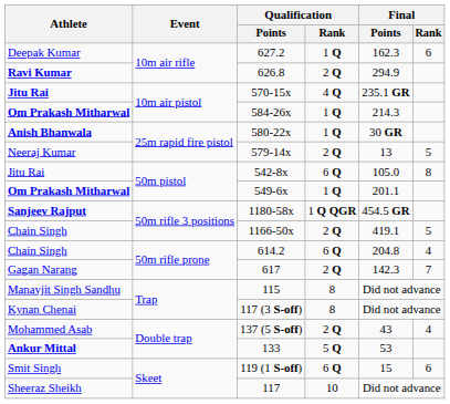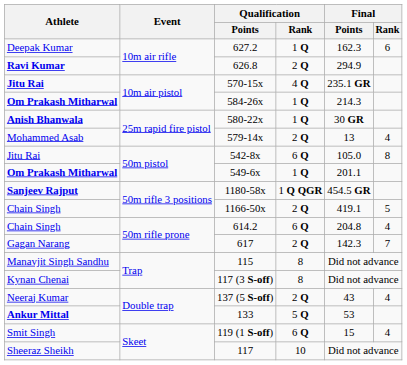 <table class=wikitable style=font-size:90%;text-align:center;>
 <tr>
 <th rowspan=2>Athlete</th>
 <th rowspan=2>Event</th>
 <th colspan=2>Qualification</th>
 <th colspan=2>Final</th>
 </tr>
 <tr style="font-size:95%">
 <th>Points</th>
 <th>Rank</th>
 <th>Points</th>
 <th>Rank</th>
 </tr>
 <tr>
 <td align=left><a href='#'>Deepak Kumar</a></td>
 <td align=left rowspan="2"><a href='#'>10m air rifle</a></td>
 <td>627.2</td>
 <td>1 <strong>Q</strong></td>
 <td>162.3</td>
 <td>6</td>
 </tr>
 <tr>
 <td align=left><strong><a href='#'>Ravi Kumar</a></strong></td>
 <td>626.8</td>
 <td>2 <strong>Q</strong></td>
 <td>294.9</td>
 <td></td>
 </tr>
 <tr>
 <td align=left><strong><a href='#'>Jitu Rai</a></strong></td>
 <td align=left rowspan="2"><a href='#'>10m air pistol</a></td>
 <td>570-15x</td>
 <td>4 <strong>Q</strong></td>
 <td>235.1 <strong>GR</strong></td>
 <td></td>
 </tr>
 <tr>
 <td align=left><strong><a href='#'>Om Prakash Mitharwal</a></strong></td>
 <td>584-26x</td>
 <td>1 <strong>Q</strong></td>
 <td>214.3</td>
 <td></td>
 </tr>
 <tr>
 <td align=left><strong><a href='#'>Anish Bhanwala</a></strong></td>
 <td align=left rowspan="2"><a href='#'>25m rapid fire pistol</a></td>
 <td>580-22x</td>
 <td>1 <strong>Q</strong></td>
 <td>30 <strong>GR</strong></td>
 <td></td>
 </tr>
 <tr>
-<td align=left><a href='#'>Neeraj Kumar</a></td>
+<td align=left><a href='#'>Mohammed Asab</a></td>
 <td>579-14x</td>
 <td>2 <strong>Q</strong></td>
 <td>13</td>
-<td>5</td>
+<td>4</td>
 </tr>
 <tr>
 <td align=left><a href='#'>Jitu Rai</a></td>
 <td align=left rowspan="2"><a href='#'>50m pistol</a></td>
 <td>542-8x</td>
 <td>6 <strong>Q</strong></td>
 <td>105.0</td>
 <td>8</td>
 </tr>
 <tr>
 <td align=left><strong><a href='#'>Om Prakash Mitharwal</a></strong></td>
 <td>549-6x</td>
 <td>1 <strong>Q</strong></td>
 <td>201.1</td>
 <td></td>
 </tr>
 <tr>
 <td align=left><strong><a href='#'>Sanjeev Rajput</a></strong></td>
 <td align=left rowspan="2"><a href='#'>50m rifle 3 positions</a></td>
 <td>1180-58x</td>
 <td>1 <strong>Q</strong> <strong>QGR</strong></td>
 <td>454.5 <strong>GR</strong></td>
 <td></td>
 </tr>
 <tr>
 <td align=left><a href='#'>Chain Singh</a></td>
 <td>1166-50x</td>
 <td>2 <strong>Q</strong></td>
 <td>419.1</td>
 <td>5</td>
 </tr>
 <tr>
 <td align=left><a href='#'>Chain Singh</a></td>
 <td align=left rowspan="2"><a href='#'>50m rifle prone</a></td>
 <td>614.2</td>
 <td>6 <strong>Q</strong></td>
 <td>204.8</td>
 <td>4</td>
 </tr>
 <tr>
 <td align=left><a href='#'>Gagan Narang</a></td>
 <td>617</td>
 <td>2 <strong>Q</strong></td>
 <td>142.3</td>
 <td>7</td>
 </tr>
 <tr>
 <td align=left><a href='#'>Manavjit Singh Sandhu</a></td>
 <td align=left rowspan="2"><a href='#'>Trap</a></td>
 <td>115</td>
 <td>8</td>
 <td colspan=2>Did not advance</td>
 </tr>
 <tr>
 <td align=left><a href='#'>Kynan Chenai</a></td>
 <td>117 (3 <strong>S-off</strong>)</td>
 <td>8</td>
 <td colspan=2>Did not advance</td>
 </tr>
 <tr>
-<td align=left><a href='#'>Mohammed Asab</a></td>
+<td align=left><a href='#'>Neeraj Kumar</a></td>
 <td align=left rowspan="2"><a href='#'>Double trap</a></td>
 <td>137 (5 <strong>S-off</strong>)</td>
 <td>2 <strong>Q</strong></td>
 <td>43</td>
 <td>4</td>
 </tr>
 <tr>
 <td align=left><strong><a href='#'>Ankur Mittal</a></strong></td>
 <td>133</td>
 <td>5 <strong>Q</strong></td>
 <td>53</td>
 <td></td>
 </tr>
 <tr>
 <td align=left><a href='#'>Smit Singh</a></td>
 <td align=left rowspan="2"><a href='#'>Skeet</a></td>
 <td>119 (1 <strong>S-off</strong>)</td>
 <td>6 <strong>Q</strong></td>
 <td>15</td>
-<td>6</td>
+<td>4</td>
 </tr>
 <tr>
 <td align=left><a href='#'>Sheeraz Sheikh</a></td>
 <td>117</td>
 <td>10</td>
 <td colspan=2>Did not advance</td>
 </tr>
 </table>
